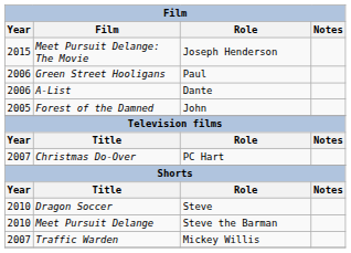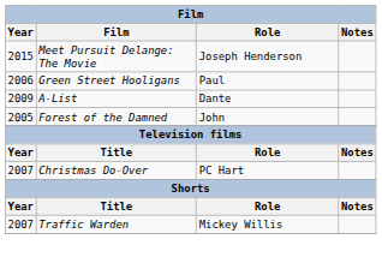 <table class="wikitable" style="font-size: 90%;">
 <tr>
 <th colspan="4" style="background: LightSteelBlue;">Film</th>
 </tr>
 <tr 1992 Mikey Film>
 <th>Year</th>
 <th width="170">Film</th>
 <th width="150">Role</th>
 <th>Notes</th>
 </tr>
 <tr>
 <td>2015</td>
 <td><em>Meet Pursuit Delange: The Movie</em></td>
 <td>Joseph Henderson</td>
 <td></td>
 </tr>
 <tr>
 <td>2006</td>
 <td><em>Green Street Hooligans</em></td>
 <td>Paul</td>
 <td></td>
 </tr>
 <tr>
-<td>2006</td>
+<td>2009</td>
 <td><em>A-List</em></td>
 <td>Dante</td>
 <td></td>
 </tr>
 <tr>
 <td>2005</td>
 <td><em>Forest of the Damned</em></td>
 <td>John</td>
 <td></td>
 </tr>
 <tr>
 </tr>
 <tr>
 <th colspan="4" style="background: LightSteelBlue;">Television films</th>
 </tr>
 <tr>
 <th>Year</th>
 <th>Title</th>
 <th>Role</th>
 <th>Notes</th>
 </tr>
 <tr>
 <td>2007</td>
 <td><em>Christmas Do-Over</em></td>
 <td>PC Hart</td>
 <td></td>
 </tr>
 <tr>
 </tr>
 <tr>
 <th colspan="4" style="background: LightSteelBlue;">Shorts</th>
 </tr>
 <tr>
 <th>Year</th>
 <th>Title</th>
 <th>Role</th>
 <th>Notes</th>
 </tr>
 <tr>
-<td>2010</td>
-<td><em>Dragon Soccer</em></td>
-<td>Steve</td>
-<td></td>
-</tr>
-<tr>
-<td>2010</td>
-<td><em>Meet Pursuit Delange</em></td>
-<td>Steve the Barman</td>
-<td></td>
-</tr>
-<tr>
 <td>2007</td>
 <td><em>Traffic Warden</em></td>
 <td>Mickey Willis</td>
 <td></td>
 </tr>
 <tr>
 </tr>
 </table>
